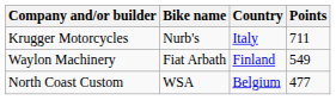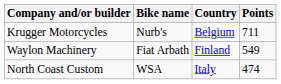 <table class="wikitable" border="1">
 <tr>
 <th>Company and/or builder</th>
 <th>Bike name</th>
 <th>Country</th>
 <th>Points</th>
 </tr>
 <tr>
 <td>Krugger Motorcycles</td>
 <td>Nurb's</td>
-<td><a href='#'>Italy</a></td>
+<td><a href='#'>Belgium</a></td>
 <td>711</td>
 </tr>
 <tr>
 <td>Waylon Machinery</td>
 <td>Fiat Arbath</td>
 <td><a href='#'>Finland</a></td>
 <td>549</td>
 </tr>
 <tr>
 <td>North Coast Custom</td>
 <td>WSA</td>
-<td><a href='#'>Belgium</a></td>
-<td>477</td>
+<td><a href='#'>Italy</a></td>
+<td>474</td>
 </tr>
 </table>
